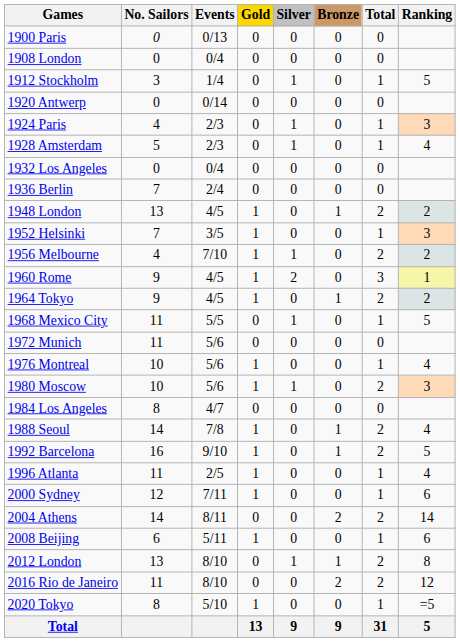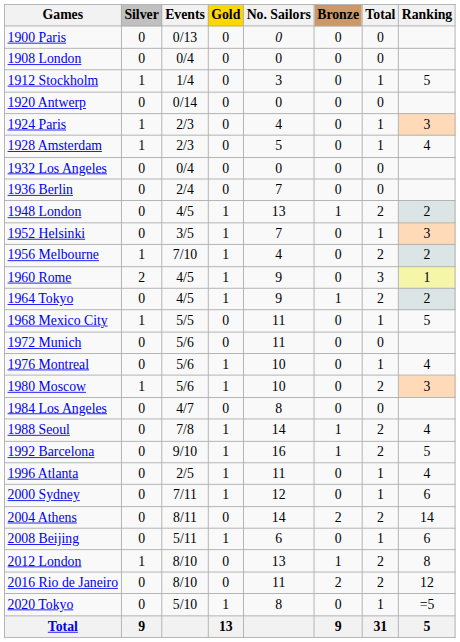 <table class="wikitable sortable" style="text-align:center">
 <tr>
 <th>Games</th>
-<th>No. Sailors</th>
+<th style="background-color:silver;">Silver</th>
 <th>Events</th>
 <th style="background-color:gold;">Gold</th>
-<th style="background-color:silver;">Silver</th>
+<th>No. Sailors</th>
 <th style="background-color:#c96;">Bronze</th>
 <th>Total</th>
 <th>Ranking</th>
 </tr>
 <tr>
 <td align=left><a href='#'>1900 Paris</a></td>
-<td><em>0</em></td>
+<td>0</td>
 <td>0/13</td>
 <td>0</td>
-<td>0</td>
+<td><em>0</em></td>
 <td>0</td>
 <td>0</td>
 <td></td>
 </tr>
 <tr>
 <td align=left><a href='#'>1908 London</a></td>
 <td>0</td>
 <td>0/4</td>
 <td>0</td>
 <td>0</td>
 <td>0</td>
 <td>0</td>
 <td></td>
 </tr>
 <tr>
 <td align=left><a href='#'>1912 Stockholm</a></td>
-<td>3</td>
+<td>1</td>
 <td>1/4</td>
 <td>0</td>
-<td>1</td>
+<td>3</td>
 <td>0</td>
 <td>1</td>
 <td>5</td>
 </tr>
 <tr>
 <td align=left><a href='#'>1920 Antwerp</a></td>
 <td>0</td>
 <td>0/14</td>
 <td>0</td>
 <td>0</td>
 <td>0</td>
 <td>0</td>
 <td></td>
 </tr>
 <tr>
 <td align=left><a href='#'>1924 Paris</a></td>
-<td>4</td>
+<td>1</td>
 <td>2/3</td>
 <td>0</td>
-<td>1</td>
+<td>4</td>
 <td>0</td>
 <td>1</td>
 <td bgcolor=ffdab9>3</td>
 </tr>
 <tr>
 <td align=left><a href='#'>1928 Amsterdam</a></td>
-<td>5</td>
+<td>1</td>
 <td>2/3</td>
 <td>0</td>
-<td>1</td>
+<td>5</td>
 <td>0</td>
 <td>1</td>
 <td>4</td>
 </tr>
 <tr>
 <td align=left><a href='#'>1932 Los Angeles</a></td>
 <td>0</td>
 <td>0/4</td>
 <td>0</td>
 <td>0</td>
 <td>0</td>
 <td>0</td>
 <td></td>
 </tr>
 <tr>
 <td align=left><a href='#'>1936 Berlin</a></td>
-<td>7</td>
+<td>0</td>
 <td>2/4</td>
 <td>0</td>
-<td>0</td>
+<td>7</td>
 <td>0</td>
 <td>0</td>
 <td></td>
 </tr>
 <tr>
 <td align=left><a href='#'>1948 London</a></td>
-<td>13</td>
+<td>0</td>
 <td>4/5</td>
 <td>1</td>
-<td>0</td>
+<td>13</td>
 <td>1</td>
 <td>2</td>
 <td bgcolor=dce5e5>2</td>
 </tr>
 <tr>
 <td align=left><a href='#'>1952 Helsinki</a></td>
-<td>7</td>
+<td>0</td>
 <td>3/5</td>
 <td>1</td>
-<td>0</td>
+<td>7</td>
 <td>0</td>
 <td>1</td>
 <td bgcolor=ffdab9>3</td>
 </tr>
 <tr>
 <td align=left><a href='#'>1956 Melbourne</a></td>
-<td>4</td>
+<td>1</td>
 <td>7/10</td>
 <td>1</td>
-<td>1</td>
+<td>4</td>
 <td>0</td>
 <td>2</td>
 <td bgcolor=dce5e5>2</td>
 </tr>
 <tr>
 <td align=left><a href='#'>1960 Rome</a></td>
-<td>9</td>
+<td>2</td>
 <td>4/5</td>
 <td>1</td>
-<td>2</td>
+<td>9</td>
 <td>0</td>
 <td>3</td>
 <td bgcolor=F7F6A8>1</td>
 </tr>
 <tr>
 <td align=left><a href='#'>1964 Tokyo</a></td>
-<td>9</td>
+<td>0</td>
 <td>4/5</td>
 <td>1</td>
-<td>0</td>
+<td>9</td>
 <td>1</td>
 <td>2</td>
 <td bgcolor=dce5e5>2</td>
 </tr>
 <tr>
 <td align=left><a href='#'>1968 Mexico City</a></td>
-<td>11</td>
+<td>1</td>
 <td>5/5</td>
 <td>0</td>
-<td>1</td>
+<td>11</td>
 <td>0</td>
 <td>1</td>
 <td>5</td>
 </tr>
 <tr>
 <td align=left><a href='#'>1972 Munich</a></td>
-<td>11</td>
+<td>0</td>
 <td>5/6</td>
 <td>0</td>
-<td>0</td>
+<td>11</td>
 <td>0</td>
 <td>0</td>
 <td></td>
 </tr>
 <tr>
 <td align=left><a href='#'>1976 Montreal</a></td>
-<td>10</td>
+<td>0</td>
 <td>5/6</td>
 <td>1</td>
-<td>0</td>
+<td>10</td>
 <td>0</td>
 <td>1</td>
 <td>4</td>
 </tr>
 <tr>
 <td align=left><a href='#'>1980 Moscow</a></td>
-<td>10</td>
+<td>1</td>
 <td>5/6</td>
 <td>1</td>
-<td>1</td>
+<td>10</td>
 <td>0</td>
 <td>2</td>
 <td bgcolor=ffdab9>3</td>
 </tr>
 <tr>
 <td align=left><a href='#'>1984 Los Angeles</a></td>
-<td>8</td>
+<td>0</td>
 <td>4/7</td>
 <td>0</td>
-<td>0</td>
+<td>8</td>
 <td>0</td>
 <td>0</td>
 <td></td>
 </tr>
 <tr>
 <td align=left><a href='#'>1988 Seoul</a></td>
-<td>14</td>
+<td>0</td>
 <td>7/8</td>
 <td>1</td>
-<td>0</td>
+<td>14</td>
 <td>1</td>
 <td>2</td>
 <td>4</td>
 </tr>
 <tr>
 <td align=left><a href='#'>1992 Barcelona</a></td>
-<td>16</td>
+<td>0</td>
 <td>9/10</td>
 <td>1</td>
-<td>0</td>
+<td>16</td>
 <td>1</td>
 <td>2</td>
 <td>5</td>
 </tr>
 <tr>
 <td align=left><a href='#'>1996 Atlanta</a></td>
-<td>11</td>
+<td>0</td>
 <td>2/5</td>
 <td>1</td>
-<td>0</td>
+<td>11</td>
 <td>0</td>
 <td>1</td>
 <td>4</td>
 </tr>
 <tr>
 <td align=left><a href='#'>2000 Sydney</a></td>
-<td>12</td>
+<td>0</td>
 <td>7/11</td>
 <td>1</td>
-<td>0</td>
+<td>12</td>
 <td>0</td>
 <td>1</td>
 <td>6</td>
 </tr>
 <tr>
 <td align=left><a href='#'>2004 Athens</a></td>
-<td>14</td>
+<td>0</td>
 <td>8/11</td>
 <td>0</td>
-<td>0</td>
+<td>14</td>
 <td>2</td>
 <td>2</td>
 <td>14</td>
 </tr>
 <tr>
 <td align=left><a href='#'>2008 Beijing</a></td>
-<td>6</td>
+<td>0</td>
 <td>5/11</td>
 <td>1</td>
-<td>0</td>
+<td>6</td>
 <td>0</td>
 <td>1</td>
 <td>6</td>
 </tr>
 <tr>
 <td align=left><a href='#'>2012 London</a></td>
-<td>13</td>
+<td>1</td>
 <td>8/10</td>
 <td>0</td>
-<td>1</td>
+<td>13</td>
 <td>1</td>
 <td>2</td>
 <td>8</td>
 </tr>
 <tr>
 <td align=left><a href='#'>2016 Rio de Janeiro</a></td>
-<td>11</td>
+<td>0</td>
 <td>8/10</td>
 <td>0</td>
-<td>0</td>
+<td>11</td>
 <td>2</td>
 <td>2</td>
 <td>12</td>
 </tr>
 <tr>
 <td align=left><a href='#'>2020 Tokyo</a></td>
-<td>8</td>
+<td>0</td>
 <td>5/10</td>
 <td>1</td>
-<td>0</td>
+<td>8</td>
 <td>0</td>
 <td>1</td>
 <td>=5</td>
 </tr>
 <tr>
 <th align=left><a href='#'>Total</a></th>
-<th></th>
+<th>9</th>
 <th></th>
 <th>13</th>
-<th>9</th>
+<th></th>
 <th>9</th>
 <th>31</th>
 <th>5</th>
 </tr>
 </table>
